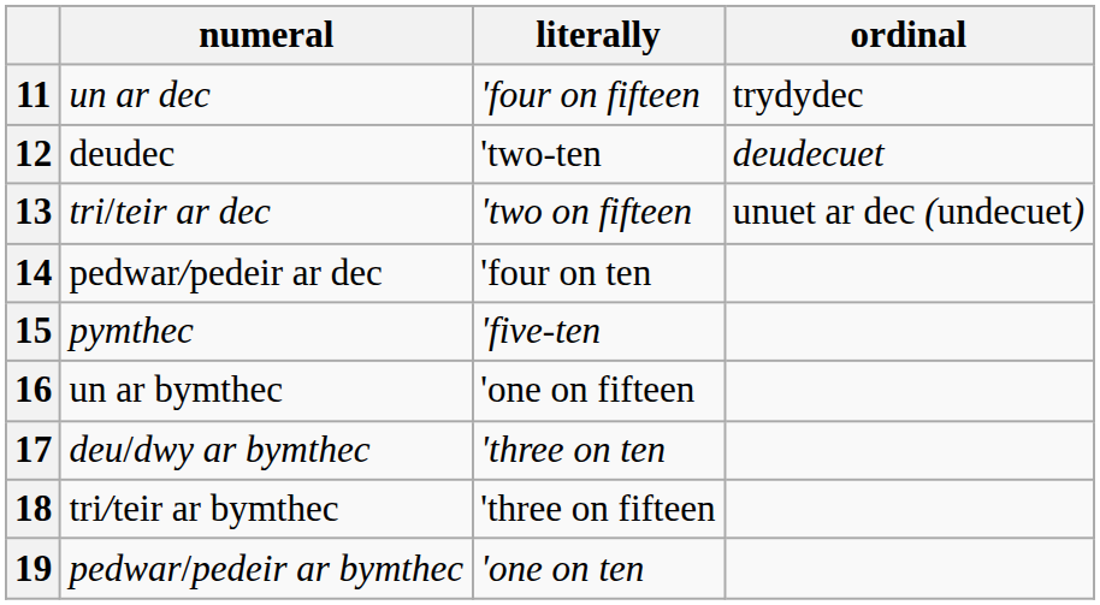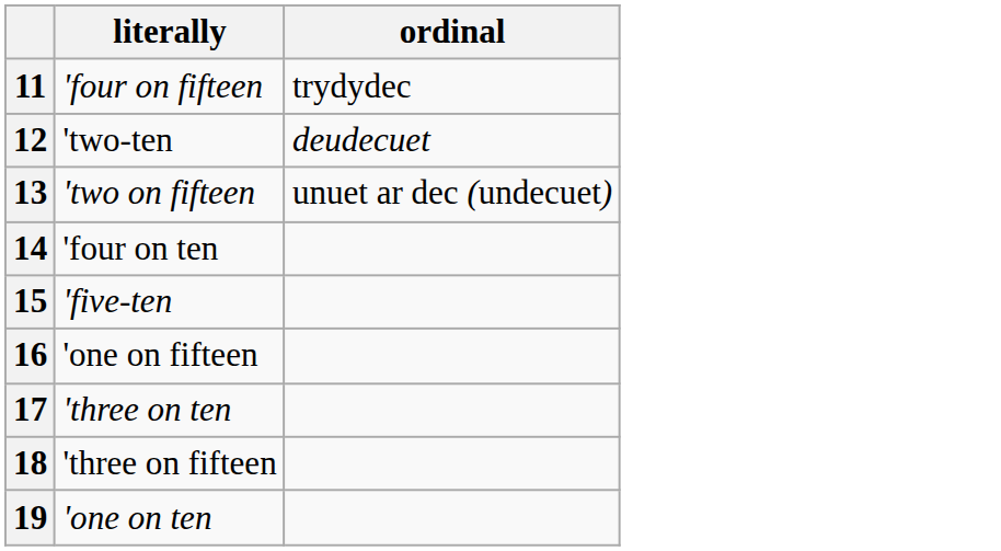 <table class="wikitable">
 <tr>
 <th></th>
-<th>numeral</th>
 <th>literally</th>
 <th>ordinal</th>
 </tr>
 <tr>
 <th>11</th>
-<td><em>un ar dec</em></td>
 <td><em>'four on fifteen<strong></td>
 <td></em>trydydec<em></td>
 </tr>
 <tr>
 <th>12</th>
-<td></em>deudec<em></td>
 <td></em>'two-ten</strong></td>
 <td><em>deudecuet</em></td>
 </tr>
 <tr>
 <th>13</th>
-<td><em>tri</em>/<em>teir ar dec</em></td>
 <td><em>'two on fifteen<strong></td>
 <td></em>unuet ar dec<em> (</em>undecuet<em>)</td>
 </tr>
 <tr>
 <th>14</th>
-<td></em>pedwar<em>/</em>pedeir ar dec<em></td>
 <td></em>'four on ten</strong></td>
 <td></td>
 </tr>
 <tr>
 <th>15</th>
-<td><em>pymthec</em></td>
 <td><em>'five-ten<strong></td>
 <td></td>
 </tr>
 <tr>
 <th>16</th>
-<td></em>un ar bymthec<em></td>
 <td></em>'one on fifteen</strong></td>
 <td></td>
 </tr>
 <tr>
 <th>17</th>
-<td><em>deu</em>/<em>dwy ar bymthec</em></td>
 <td><em>'three on ten<strong></td>
 <td></td>
 </tr>
 <tr>
 <th>18</th>
-<td></em>tri<em>/</em>teir ar bymthec<em></td>
 <td></em>'three on fifteen</strong></td>
 <td></td>
 </tr>
 <tr>
 <th>19</th>
-<td><em>pedwar</em>/<em>pedeir ar bymthec</em></td>
 <td><em>'one on ten<strong></td>
 <td></td>
 </tr>
 </table>
